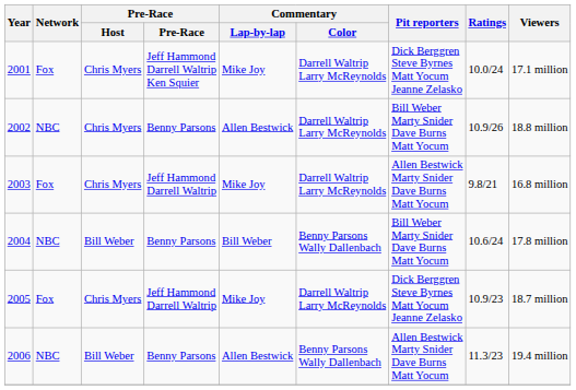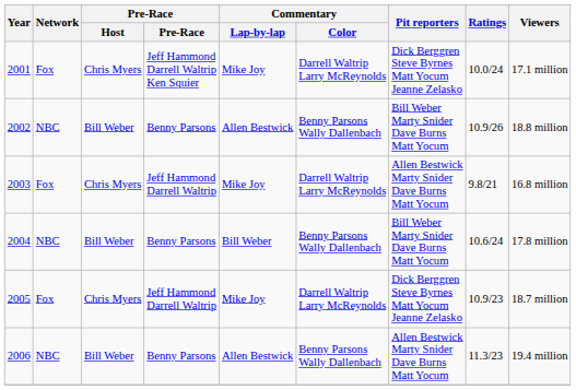 <table class="wikitable">
 <tr>
 <th rowspan=2>Year</th>
 <th rowspan=2>Network</th>
 <th colspan=2>Pre-Race</th>
 <th colspan=2>Commentary</th>
 <th rowspan=2><a href='#'>Pit reporters</a></th>
 <th rowspan=2><a href='#'>Ratings</a></th>
 <th rowspan=2>Viewers</th>
 </tr>
 <tr>
 <th>Host</th>
 <th>Pre-Race</th>
 <th><a href='#'>Lap-by-lap</a></th>
 <th><a href='#'>Color</a></th>
 </tr>
 <tr>
 <td><a href='#'>2001</a></td>
 <td><a href='#'>Fox</a></td>
 <td><a href='#'>Chris Myers</a></td>
 <td><a href='#'>Jeff Hammond</a> <br> <a href='#'>Darrell Waltrip</a> <br> <a href='#'>Ken Squier</a></td>
 <td><a href='#'>Mike Joy</a></td>
 <td><a href='#'>Darrell Waltrip</a> <br> <a href='#'>Larry McReynolds</a></td>
 <td><a href='#'>Dick Berggren</a> <br> <a href='#'>Steve Byrnes</a> <br> <a href='#'>Matt Yocum</a> <br> <a href='#'>Jeanne Zelasko</a></td>
 <td>10.0/24</td>
 <td>17.1 million</td>
 </tr>
 <tr>
 <td><a href='#'>2002</a></td>
 <td><a href='#'>NBC</a></td>
-<td><a href='#'>Chris Myers</a></td>
+<td><a href='#'>Bill Weber</a></td>
 <td><a href='#'>Benny Parsons</a></td>
 <td><a href='#'>Allen Bestwick</a></td>
-<td><a href='#'>Darrell Waltrip</a> <br> <a href='#'>Larry McReynolds</a></td>
+<td><a href='#'>Benny Parsons</a> <br> <a href='#'>Wally Dallenbach</a></td>
 <td><a href='#'>Bill Weber</a> <br> <a href='#'>Marty Snider</a> <br> <a href='#'>Dave Burns</a> <br> <a href='#'>Matt Yocum</a></td>
 <td>10.9/26</td>
 <td>18.8 million</td>
 </tr>
 <tr>
 <td><a href='#'>2003</a></td>
 <td><a href='#'>Fox</a></td>
 <td><a href='#'>Chris Myers</a></td>
 <td><a href='#'>Jeff Hammond</a> <br> <a href='#'>Darrell Waltrip</a></td>
 <td><a href='#'>Mike Joy</a></td>
 <td><a href='#'>Darrell Waltrip</a> <br> <a href='#'>Larry McReynolds</a></td>
 <td><a href='#'>Allen Bestwick</a> <br> <a href='#'>Marty Snider</a> <br> <a href='#'>Dave Burns</a> <br> <a href='#'>Matt Yocum</a></td>
 <td>9.8/21</td>
 <td>16.8 million</td>
 </tr>
 <tr>
 <td><a href='#'>2004</a></td>
 <td><a href='#'>NBC</a></td>
 <td><a href='#'>Bill Weber</a></td>
 <td><a href='#'>Benny Parsons</a></td>
 <td><a href='#'>Bill Weber</a></td>
 <td><a href='#'>Benny Parsons</a> <br> <a href='#'>Wally Dallenbach</a></td>
 <td><a href='#'>Bill Weber</a> <br> <a href='#'>Marty Snider</a> <br> <a href='#'>Dave Burns</a> <br> <a href='#'>Matt Yocum</a></td>
 <td>10.6/24</td>
 <td>17.8 million</td>
 </tr>
 <tr>
 <td><a href='#'>2005</a></td>
 <td><a href='#'>Fox</a></td>
 <td><a href='#'>Chris Myers</a></td>
 <td><a href='#'>Jeff Hammond</a> <br> <a href='#'>Darrell Waltrip</a></td>
 <td><a href='#'>Mike Joy</a></td>
 <td><a href='#'>Darrell Waltrip</a> <br> <a href='#'>Larry McReynolds</a></td>
 <td><a href='#'>Dick Berggren</a> <br> <a href='#'>Steve Byrnes</a> <br> <a href='#'>Matt Yocum</a> <br> <a href='#'>Jeanne Zelasko</a></td>
 <td>10.9/23</td>
 <td>18.7 million</td>
 </tr>
 <tr>
 <td><a href='#'>2006</a></td>
 <td><a href='#'>NBC</a></td>
 <td><a href='#'>Bill Weber</a></td>
 <td><a href='#'>Benny Parsons</a></td>
 <td><a href='#'>Allen Bestwick</a></td>
 <td><a href='#'>Benny Parsons</a> <br> <a href='#'>Wally Dallenbach</a></td>
 <td><a href='#'>Allen Bestwick</a> <br> <a href='#'>Marty Snider</a> <br> <a href='#'>Dave Burns</a> <br> <a href='#'>Matt Yocum</a></td>
 <td>11.3/23</td>
 <td>19.4 million</td>
 </tr>
 <tr>
 </tr>
 </table>
